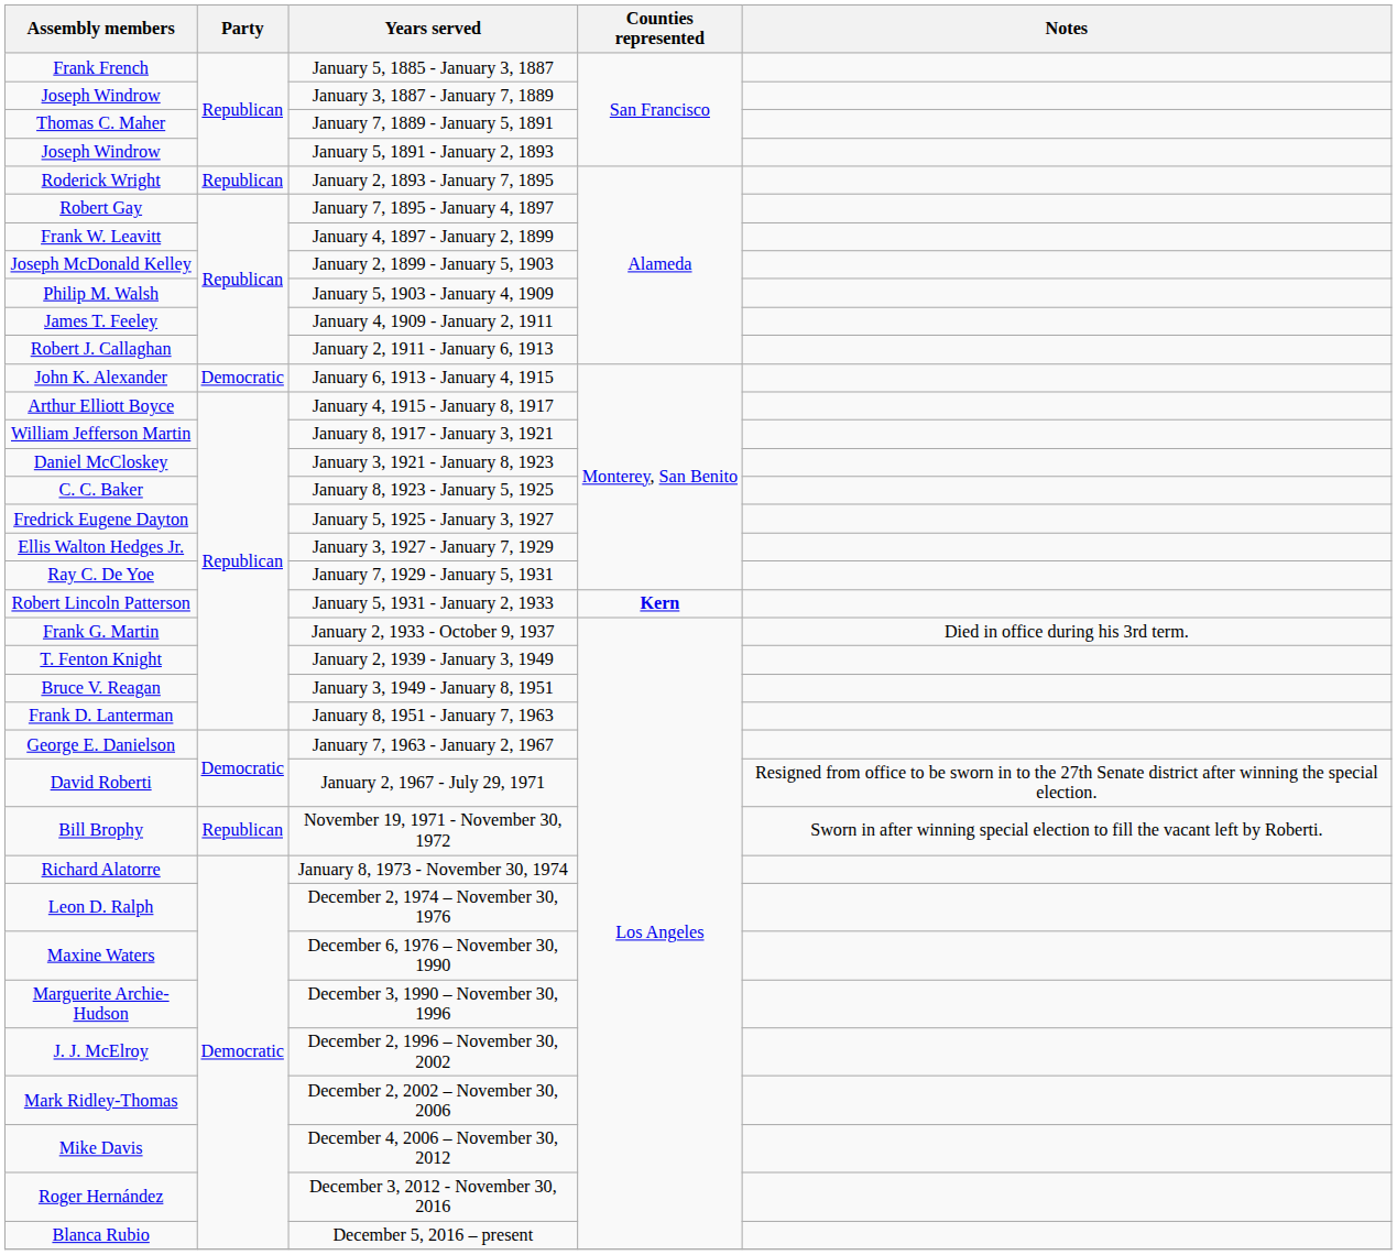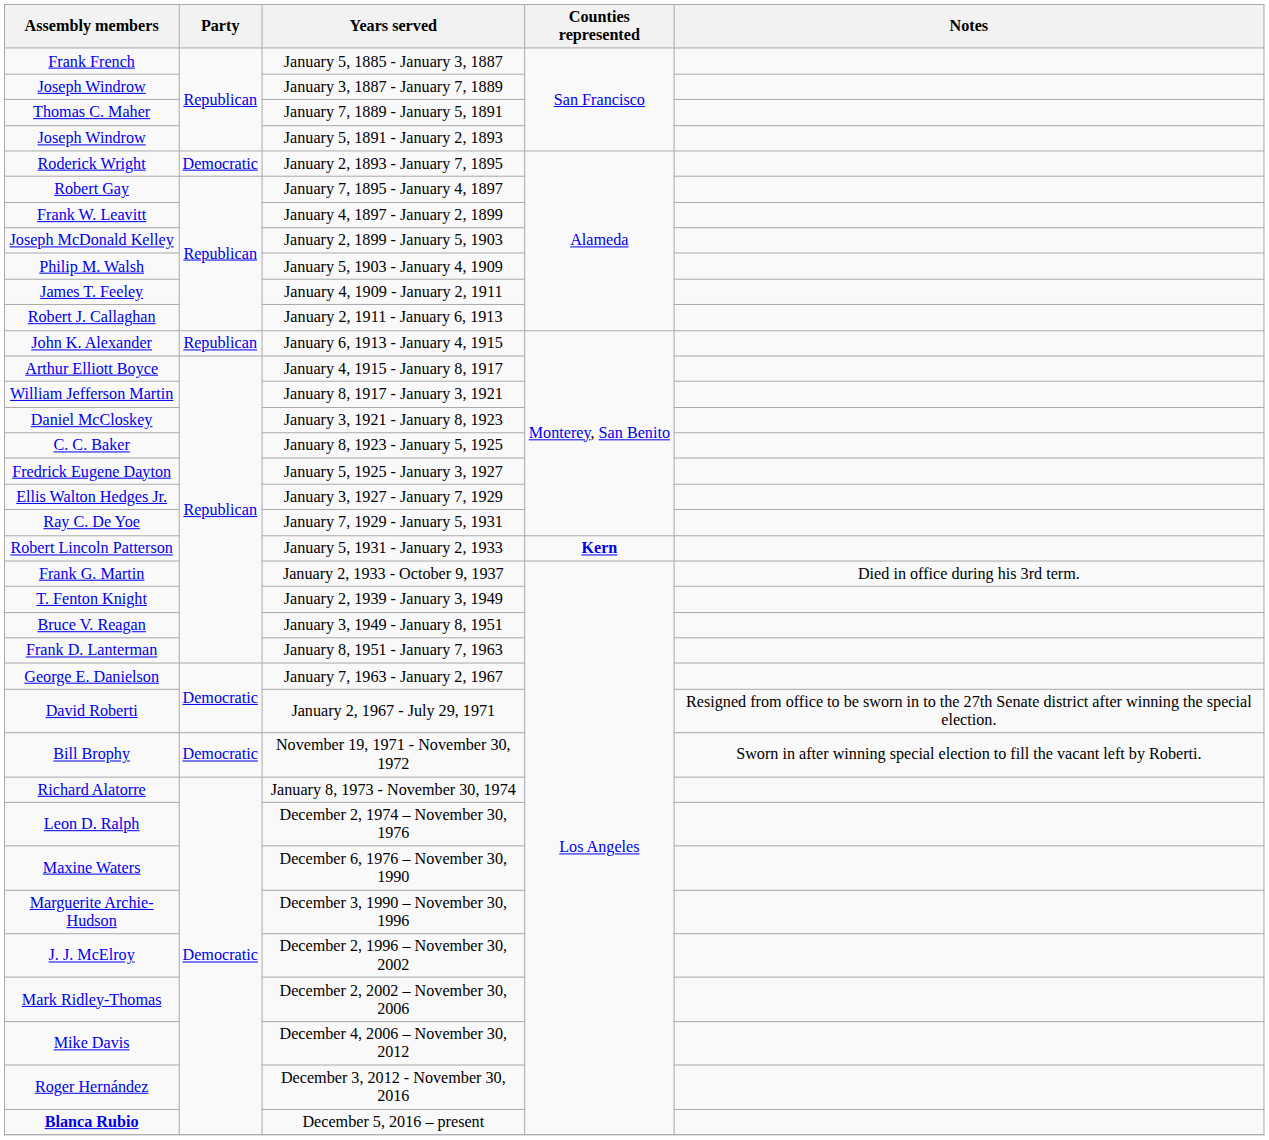 <table class=wikitable style="text-align:center">
 <tr>
 <th>Assembly members</th>
 <th>Party</th>
 <th>Years served</th>
 <th>Counties represented</th>
 <th>Notes</th>
 </tr>
 <tr>
 <td><a href='#'>Frank French</a></td>
 <td rowspan=4 ><a href='#'>Republican</a></td>
 <td>January 5, 1885 - January 3, 1887</td>
 <td rowspan=4><a href='#'>San Francisco</a></td>
 <td></td>
 </tr>
 <tr>
 <td><a href='#'>Joseph Windrow</a></td>
 <td>January 3, 1887 - January 7, 1889</td>
 <td></td>
 </tr>
 <tr>
 <td><a href='#'>Thomas C. Maher</a></td>
 <td>January 7, 1889 - January 5, 1891</td>
 <td></td>
 </tr>
 <tr>
 <td><a href='#'>Joseph Windrow</a></td>
 <td>January 5, 1891 - January 2, 1893</td>
 <td></td>
 </tr>
 <tr>
 <td><a href='#'>Roderick Wright</a></td>
-<td><a href='#'>Republican</a></td>
+<td><a href='#'>Democratic</a></td>
 <td>January 2, 1893 - January 7, 1895</td>
 <td rowspan=7><a href='#'>Alameda</a></td>
 <td></td>
 </tr>
 <tr>
 <td><a href='#'>Robert Gay</a></td>
 <td rowspan=6 ><a href='#'>Republican</a></td>
 <td>January 7, 1895 - January 4, 1897</td>
 <td></td>
 </tr>
 <tr>
 <td><a href='#'>Frank W. Leavitt</a></td>
 <td>January 4, 1897 - January 2, 1899</td>
 <td></td>
 </tr>
 <tr>
 <td><a href='#'>Joseph McDonald Kelley</a></td>
 <td>January 2, 1899 - January 5, 1903</td>
 <td></td>
 </tr>
 <tr>
 <td><a href='#'>Philip M. Walsh</a></td>
 <td>January 5, 1903 - January 4, 1909</td>
 <td></td>
 </tr>
 <tr>
 <td><a href='#'>James T. Feeley</a></td>
 <td>January 4, 1909 - January 2, 1911</td>
 <td></td>
 </tr>
 <tr>
 <td><a href='#'>Robert J. Callaghan</a></td>
 <td>January 2, 1911 - January 6, 1913</td>
 <td></td>
 </tr>
 <tr>
 <td><a href='#'>John K. Alexander</a></td>
-<td><a href='#'>Democratic</a></td>
+<td><a href='#'>Republican</a></td>
 <td>January 6, 1913 - January 4, 1915</td>
 <td rowspan=8><a href='#'>Monterey</a>, <a href='#'>San Benito</a></td>
 <td></td>
 </tr>
 <tr>
 <td><a href='#'>Arthur Elliott Boyce</a></td>
 <td rowspan=12 ><a href='#'>Republican</a></td>
 <td>January 4, 1915 - January 8, 1917</td>
 <td></td>
 </tr>
 <tr>
 <td><a href='#'>William Jefferson Martin</a></td>
 <td>January 8, 1917 - January 3, 1921</td>
 <td></td>
 </tr>
 <tr>
 <td><a href='#'>Daniel McCloskey</a></td>
 <td>January 3, 1921 - January 8, 1923</td>
 <td></td>
 </tr>
 <tr>
 <td><a href='#'>C. C. Baker</a></td>
 <td>January 8, 1923 - January 5, 1925</td>
 <td></td>
 </tr>
 <tr>
 <td><a href='#'>Fredrick Eugene Dayton</a></td>
 <td>January 5, 1925 - January 3, 1927</td>
 <td></td>
 </tr>
 <tr>
 <td><a href='#'>Ellis Walton Hedges Jr.</a></td>
 <td>January 3, 1927 - January 7, 1929</td>
 <td></td>
 </tr>
 <tr>
 <td><a href='#'>Ray C. De Yoe</a></td>
 <td>January 7, 1929 - January 5, 1931</td>
 <td></td>
 </tr>
 <tr>
 <td><a href='#'>Robert Lincoln Patterson</a></td>
 <td>January 5, 1931 - January 2, 1933</td>
 <td><strong><a href='#'>Kern</a></strong></td>
 <td></td>
 </tr>
 <tr>
 <td><a href='#'>Frank G. Martin</a></td>
 <td>January 2, 1933 - October 9, 1937</td>
 <td rowspan=16><a href='#'>Los Angeles</a></td>
 <td>Died in office during his 3rd term.</td>
 </tr>
 <tr>
 <td><a href='#'>T. Fenton Knight</a></td>
 <td>January 2, 1939 - January 3, 1949</td>
 <td></td>
 </tr>
 <tr>
 <td><a href='#'>Bruce V. Reagan</a></td>
 <td>January 3, 1949 - January 8, 1951</td>
 <td></td>
 </tr>
 <tr>
 <td><a href='#'>Frank D. Lanterman</a></td>
 <td>January 8, 1951 - January 7, 1963</td>
 <td></td>
 </tr>
 <tr>
 <td><a href='#'>George E. Danielson</a></td>
 <td rowspan=2 ><a href='#'>Democratic</a></td>
 <td>January 7, 1963 - January 2, 1967</td>
 <td></td>
 </tr>
 <tr>
 <td><a href='#'>David Roberti</a></td>
 <td>January 2, 1967 - July 29, 1971</td>
 <td>Resigned from office to be sworn in to the 27th Senate district after winning the special election.</td>
 </tr>
 <tr>
 <td><a href='#'>Bill Brophy</a></td>
-<td><a href='#'>Republican</a></td>
+<td><a href='#'>Democratic</a></td>
 <td>November 19, 1971 - November 30, 1972</td>
 <td>Sworn in after winning special election to fill the vacant left by Roberti.</td>
 </tr>
 <tr>
 <td><a href='#'>Richard Alatorre</a></td>
 <td rowspan=9 ><a href='#'>Democratic</a></td>
 <td>January 8, 1973 - November 30, 1974</td>
 <td></td>
 </tr>
 <tr>
 <td><a href='#'>Leon D. Ralph</a></td>
 <td>December 2, 1974 – November 30, 1976</td>
 <td></td>
 </tr>
 <tr>
 <td><a href='#'>Maxine Waters</a></td>
 <td>December 6, 1976 – November 30, 1990</td>
 <td></td>
 </tr>
 <tr>
 <td><a href='#'>Marguerite Archie-Hudson</a></td>
 <td>December 3, 1990 – November 30, 1996</td>
 <td></td>
 </tr>
 <tr>
 <td><a href='#'>J. J. McElroy</a></td>
 <td>December 2, 1996 – November 30, 2002</td>
 <td></td>
 </tr>
 <tr>
 <td><a href='#'>Mark Ridley-Thomas</a></td>
 <td>December 2, 2002 – November 30, 2006</td>
 <td></td>
 </tr>
 <tr>
 <td><a href='#'>Mike Davis</a></td>
 <td>December 4, 2006 – November 30, 2012</td>
 <td></td>
 </tr>
 <tr>
 <td><a href='#'>Roger Hernández</a></td>
 <td>December 3, 2012 - November 30, 2016</td>
 <td></td>
 </tr>
 <tr>
-<td><a href='#'>Blanca Rubio</a></td>
+<td><strong><a href='#'>Blanca Rubio</a></strong></td>
 <td>December 5, 2016 – present</td>
 <td></td>
 </tr>
 <tr>
 </tr>
 </table>
